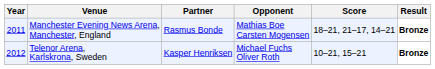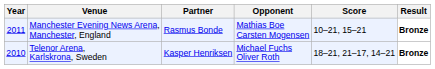 <table class="sortable wikitable" style="font-size: 90%;">
 <tr>
 <th>Year</th>
 <th>Venue</th>
 <th>Partner</th>
 <th>Opponent</th>
 <th>Score</th>
 <th>Result</th>
 </tr>
 <tr style="background:#ECF2FF">
 <td align="center"><a href='#'>2011</a></td>
 <td align="left"><a href='#'>Manchester Evening News Arena</a>,<br><a href='#'>Manchester</a>, England</td>
 <td align="left"> <a href='#'>Rasmus Bonde</a></td>
 <td align="left"> <a href='#'>Mathias Boe</a><br> <a href='#'>Carsten Mogensen</a></td>
+<td align="left">10–21, 15–21</td>
+<td style="text-align:left; background:white"> <strong>Bronze</strong></td>
+</tr>
+<tr style="background:#ECF2FF">
+<td align="center"><a href='#'>2010</a></td>
+<td align="left"><a href='#'>Telenor Arena</a>,<br><a href='#'>Karlskrona</a>, Sweden</td>
+<td align="left"> <a href='#'>Kasper Henriksen</a></td>
+<td align="left"> <a href='#'>Michael Fuchs</a><br> <a href='#'>Oliver Roth</a></td>
 <td align="left">18–21, 21–17, 14–21</td>
 <td style="text-align:left; background:white"> <strong>Bronze</strong></td>
 </tr>
-<tr style="background:#ECF2FF">
-<td align="center"><a href='#'>2012</a></td>
-<td align="left"><a href='#'>Telenor Arena</a>,<br><a href='#'>Karlskrona</a>, Sweden</td>
-<td align="left"> <a href='#'>Kasper Henriksen</a></td>
-<td align="left"> <a href='#'>Michael Fuchs</a><br> <a href='#'>Oliver Roth</a></td>
-<td align="left">10–21, 15–21</td>
-<td style="text-align:left; background:white"> <strong>Bronze</strong></td>
-</tr>
 </table>
